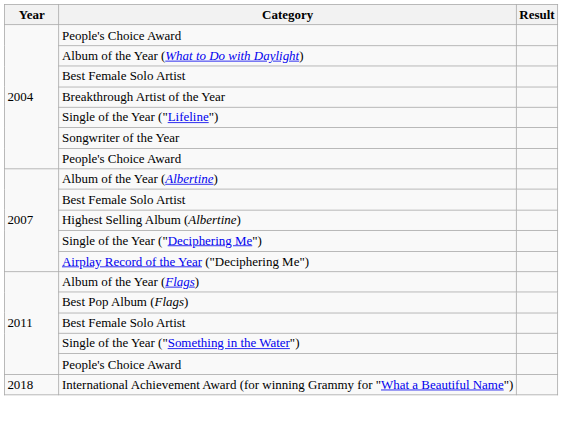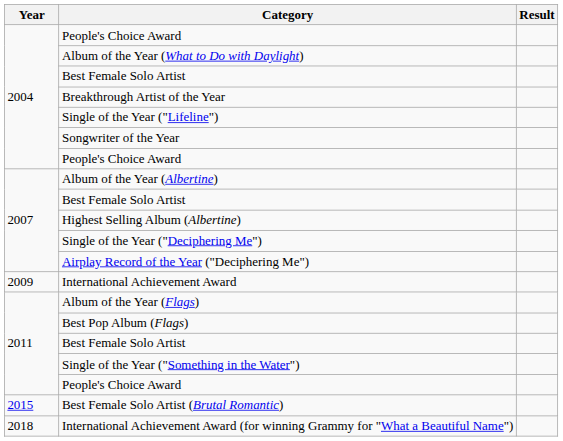 <table class="wikitable">
 <tr>
 <th style="width:60px;">Year</th>
 <th>Category</th>
 <th>Result</th>
 </tr>
 <tr>
 <td rowspan="7">2004</td>
 <td>People's Choice Award</td>
 <td></td>
 </tr>
 <tr>
 <td>Album of the Year (<em><a href='#'>What to Do with Daylight</a></em>)</td>
 <td></td>
 </tr>
 <tr>
 <td>Best Female Solo Artist</td>
 <td></td>
 </tr>
 <tr>
 <td>Breakthrough Artist of the Year</td>
 <td></td>
 </tr>
 <tr>
 <td>Single of the Year ("<a href='#'>Lifeline</a>")</td>
 <td></td>
 </tr>
 <tr>
 <td>Songwriter of the Year</td>
 <td></td>
 </tr>
 <tr>
 <td>People's Choice Award</td>
 <td></td>
 </tr>
 <tr>
 <td rowspan="5">2007</td>
 <td>Album of the Year (<em><a href='#'>Albertine</a></em>)</td>
 <td></td>
 </tr>
 <tr>
 <td>Best Female Solo Artist</td>
 <td></td>
 </tr>
 <tr>
 <td>Highest Selling Album (<em>Albertine</em>)</td>
 <td></td>
 </tr>
 <tr>
 <td>Single of the Year ("<a href='#'>Deciphering Me</a>")</td>
 <td></td>
 </tr>
 <tr>
 <td><a href='#'>Airplay Record of the Year</a> ("Deciphering Me")</td>
 <td></td>
 </tr>
 <tr>
+<td>2009</td>
+<td>International Achievement Award</td>
+<td></td>
+</tr>
+<tr>
 <td rowspan="5">2011</td>
 <td>Album of the Year (<em><a href='#'>Flags</a></em>)</td>
 <td></td>
 </tr>
 <tr>
 <td>Best Pop Album (<em>Flags</em>)</td>
 <td></td>
 </tr>
 <tr>
 <td>Best Female Solo Artist</td>
 <td></td>
 </tr>
 <tr>
 <td>Single of the Year ("<a href='#'>Something in the Water</a>")</td>
 <td></td>
 </tr>
 <tr>
 <td>People's Choice Award</td>
 <td></td>
 </tr>
 <tr>
+<td><a href='#'>2015</a></td>
+<td>Best Female Solo Artist (<em><a href='#'>Brutal Romantic</a></em>)</td>
+<td></td>
+</tr>
+<tr>
 <td>2018</td>
 <td>International Achievement Award (for winning Grammy for "<a href='#'>What a Beautiful Name</a>")</td>
 <td></td>
 </tr>
 </table>
